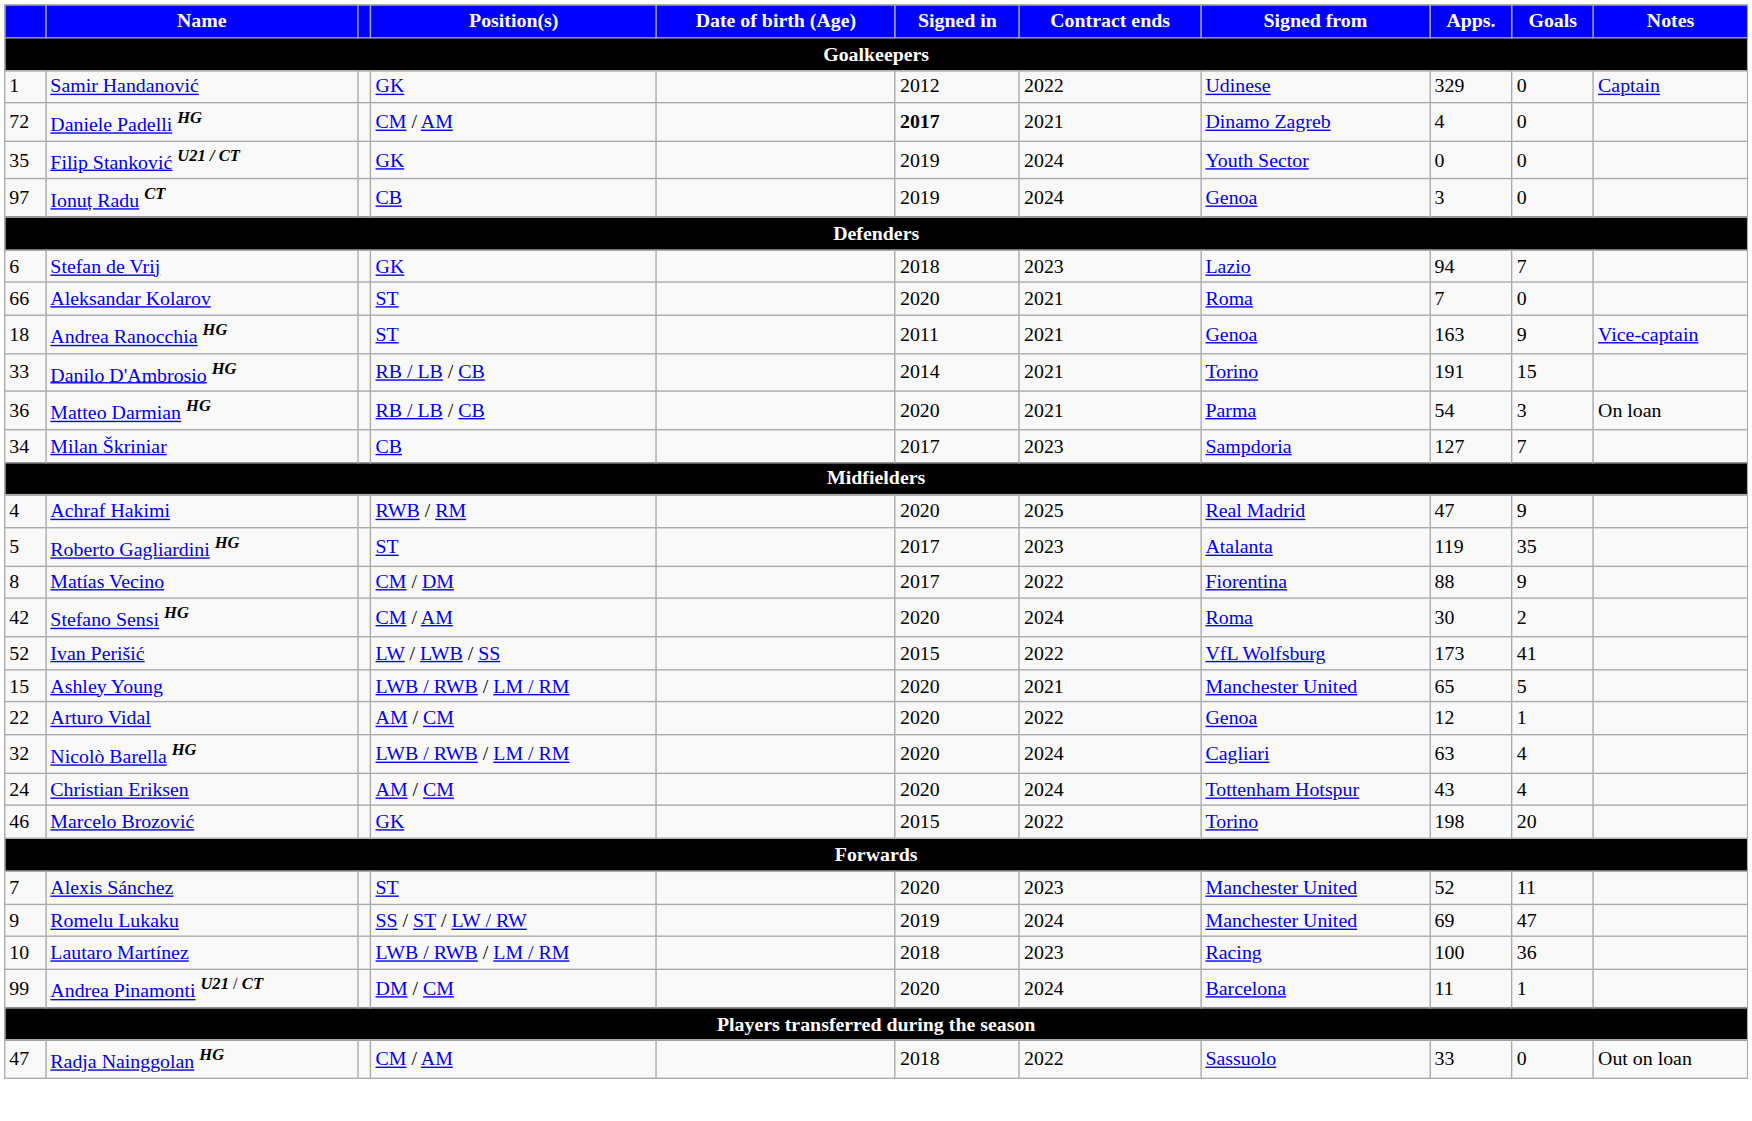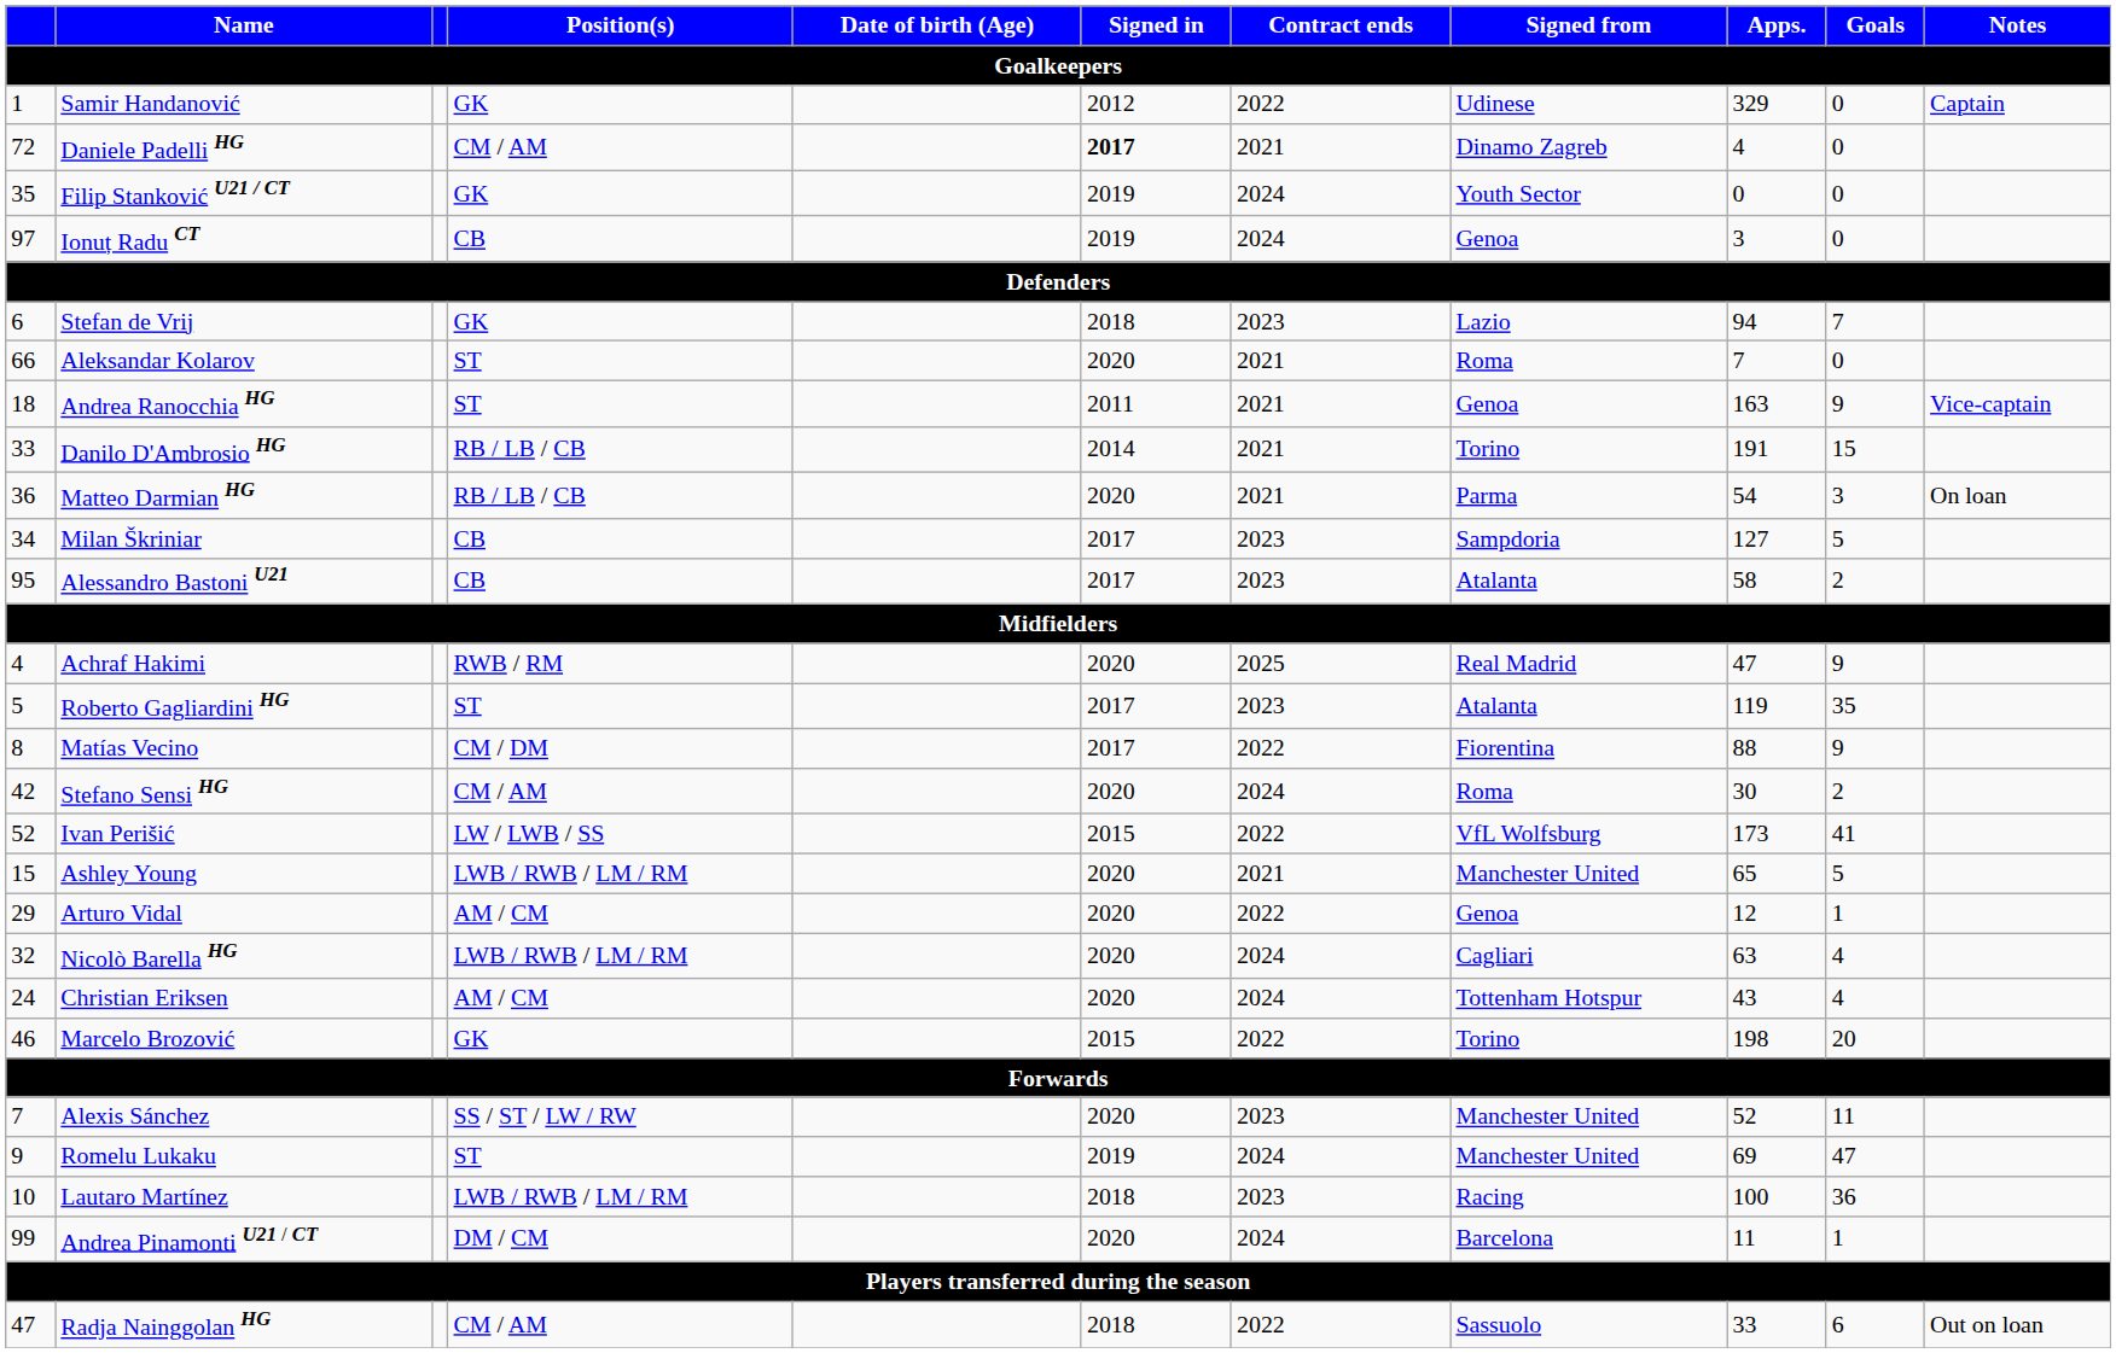 <table class="wikitable" style="text-align:left; font-size:90%; width:100%">
 <tr>
 <th style="background:#0000FF; color:white; text-align:center;"></th>
 <th style="background:#0000FF; color:white; text-align:center;">Name</th>
 <th style="background:#0000FF; color:white; text-align:center;"></th>
 <th style="background:#0000FF; color:white; text-align:center;">Position(s)</th>
 <th style="background:#0000FF; color:white; text-align:center;">Date of birth (Age)</th>
 <th style="background:#0000FF; color:white; text-align:center;">Signed in</th>
 <th style="background:#0000FF; color:white; text-align:center;">Contract ends</th>
 <th style="background:#0000FF; color:white; text-align:center;">Signed from</th>
 <th style="background:#0000FF; color:white; text-align:center;">Apps.</th>
 <th style="background:#0000FF; color:white; text-align:center;">Goals</th>
 <th style="background:#0000FF; color:white; text-align:center;">Notes</th>
 </tr>
 <tr>
 <th colspan="11" style="background:#000000; color:white; text-align:center">Goalkeepers</th>
 </tr>
 <tr>
 <td>1</td>
 <td><a href='#'>Samir Handanović</a></td>
 <td></td>
 <td><a href='#'>GK</a></td>
 <td></td>
 <td>2012</td>
 <td>2022</td>
 <td> <a href='#'>Udinese</a></td>
 <td>329</td>
 <td>0</td>
 <td><a href='#'>Captain</a></td>
 </tr>
 <tr>
 <td>72</td>
 <td><a href='#'>Daniele Padelli</a> <sup><strong><em>HG</em></strong></sup></td>
 <td></td>
 <td><a href='#'>CM</a> / <a href='#'>AM</a></td>
 <td></td>
 <td><strong>2017</strong></td>
 <td>2021</td>
 <td> <a href='#'>Dinamo Zagreb</a></td>
 <td>4</td>
 <td>0</td>
 <td></td>
 </tr>
 <tr>
 <td>35</td>
 <td><a href='#'>Filip Stanković</a> <sup><strong><em>U21 / CT</em></strong></sup></td>
 <td></td>
 <td><a href='#'>GK</a></td>
 <td></td>
 <td>2019</td>
 <td>2024</td>
 <td> <a href='#'>Youth Sector</a></td>
 <td>0</td>
 <td>0</td>
 <td></td>
 </tr>
 <tr>
 <td>97</td>
 <td><a href='#'>Ionuț Radu</a> <sup><strong><em>CT</em></strong></sup></td>
 <td></td>
 <td><a href='#'>CB</a></td>
 <td></td>
 <td>2019</td>
 <td>2024</td>
 <td> <a href='#'>Genoa</a></td>
 <td>3</td>
 <td>0</td>
 <td></td>
 </tr>
 <tr>
 <th colspan="11" style="background:#000000; color:white; text-align:center">Defenders</th>
 </tr>
 <tr>
 <td>6</td>
 <td><a href='#'>Stefan de Vrij</a></td>
 <td></td>
 <td><a href='#'>GK</a></td>
 <td></td>
 <td>2018</td>
 <td>2023</td>
 <td> <a href='#'>Lazio</a></td>
 <td>94</td>
 <td>7</td>
 <td></td>
 </tr>
 <tr>
 <td>66</td>
 <td><a href='#'>Aleksandar Kolarov</a></td>
 <td></td>
 <td><a href='#'>ST</a></td>
 <td></td>
 <td>2020</td>
 <td>2021</td>
 <td> <a href='#'>Roma</a></td>
 <td>7</td>
 <td>0</td>
 <td></td>
 </tr>
 <tr>
 <td>18</td>
 <td><a href='#'>Andrea Ranocchia</a> <sup><strong><em>HG</em></strong></sup></td>
 <td></td>
 <td><a href='#'>ST</a></td>
 <td></td>
 <td>2011</td>
 <td>2021</td>
 <td> <a href='#'>Genoa</a></td>
 <td>163</td>
 <td>9</td>
 <td><a href='#'>Vice-captain</a></td>
 </tr>
 <tr>
 <td>33</td>
 <td><a href='#'>Danilo D'Ambrosio</a> <sup><strong><em>HG</em></strong></sup></td>
 <td></td>
 <td><a href='#'>RB / LB</a> / <a href='#'>CB</a></td>
 <td></td>
 <td>2014</td>
 <td>2021</td>
 <td> <a href='#'>Torino</a></td>
 <td>191</td>
 <td>15</td>
 <td></td>
 </tr>
 <tr>
 <td>36</td>
 <td><a href='#'>Matteo Darmian</a> <sup><strong><em>HG</em></strong></sup></td>
 <td></td>
 <td><a href='#'>RB / LB</a> / <a href='#'>CB</a></td>
 <td></td>
 <td>2020</td>
 <td>2021</td>
 <td> <a href='#'>Parma</a></td>
 <td>54</td>
 <td>3</td>
 <td>On loan</td>
 </tr>
 <tr>
 <td>34</td>
 <td><a href='#'>Milan Škriniar</a></td>
 <td></td>
 <td><a href='#'>CB</a></td>
 <td></td>
 <td>2017</td>
 <td>2023</td>
 <td> <a href='#'>Sampdoria</a></td>
 <td>127</td>
-<td>7</td>
+<td>5</td>
+<td></td>
+</tr>
+<tr>
+<td>95</td>
+<td><a href='#'>Alessandro Bastoni</a> <sup><strong><em>U21</em></strong></sup></td>
+<td></td>
+<td><a href='#'>CB</a></td>
+<td></td>
+<td>2017</td>
+<td>2023</td>
+<td> <a href='#'>Atalanta</a></td>
+<td>58</td>
+<td>2</td>
 <td></td>
 </tr>
 <tr>
 <th colspan="11" style="background:#000000; color:white; text-align:center">Midfielders</th>
 </tr>
 <tr>
 <td>4</td>
 <td><a href='#'>Achraf Hakimi</a></td>
 <td></td>
 <td><a href='#'>RWB</a> / <a href='#'>RM</a></td>
 <td></td>
 <td>2020</td>
 <td>2025</td>
 <td> <a href='#'>Real Madrid</a></td>
 <td>47</td>
 <td>9</td>
 <td></td>
 </tr>
 <tr>
 <td>5</td>
 <td><a href='#'>Roberto Gagliardini</a> <sup><strong><em>HG</em></strong></sup></td>
 <td></td>
 <td><a href='#'>ST</a></td>
 <td></td>
 <td>2017</td>
 <td>2023</td>
 <td> <a href='#'>Atalanta</a></td>
 <td>119</td>
 <td>35</td>
 <td></td>
 </tr>
 <tr>
 <td>8</td>
 <td><a href='#'>Matías Vecino</a></td>
 <td></td>
 <td><a href='#'>CM</a> / <a href='#'>DM</a></td>
 <td></td>
 <td>2017</td>
 <td>2022</td>
 <td> <a href='#'>Fiorentina</a></td>
 <td>88</td>
 <td>9</td>
 <td></td>
 </tr>
 <tr>
 <td>42</td>
 <td><a href='#'>Stefano Sensi</a> <sup><strong><em>HG</em></strong></sup></td>
 <td></td>
 <td><a href='#'>CM</a> / <a href='#'>AM</a></td>
 <td></td>
 <td>2020</td>
 <td>2024</td>
 <td> <a href='#'>Roma</a></td>
 <td>30</td>
 <td>2</td>
 <td></td>
 </tr>
 <tr>
 <td>52</td>
 <td><a href='#'>Ivan Perišić</a></td>
 <td></td>
 <td><a href='#'>LW</a> / <a href='#'>LWB</a> / <a href='#'>SS</a></td>
 <td></td>
 <td>2015</td>
 <td>2022</td>
 <td> <a href='#'>VfL Wolfsburg</a></td>
 <td>173</td>
 <td>41</td>
 <td></td>
 </tr>
 <tr>
 <td>15</td>
 <td><a href='#'>Ashley Young</a></td>
 <td></td>
 <td><a href='#'>LWB / RWB</a> / <a href='#'>LM / RM</a></td>
 <td></td>
 <td>2020</td>
 <td>2021</td>
 <td> <a href='#'>Manchester United</a></td>
 <td>65</td>
 <td>5</td>
 <td></td>
 </tr>
 <tr>
-<td>22</td>
+<td>29</td>
 <td><a href='#'>Arturo Vidal</a></td>
 <td></td>
 <td><a href='#'>AM</a> / <a href='#'>CM</a></td>
 <td></td>
 <td>2020</td>
 <td>2022</td>
 <td> <a href='#'>Genoa</a></td>
 <td>12</td>
 <td>1</td>
 <td></td>
 </tr>
 <tr>
 <td>32</td>
 <td><a href='#'>Nicolò Barella</a> <sup><strong><em>HG</em></strong></sup></td>
 <td></td>
 <td><a href='#'>LWB / RWB</a> / <a href='#'>LM / RM</a></td>
 <td></td>
 <td>2020</td>
 <td>2024</td>
 <td> <a href='#'>Cagliari</a></td>
 <td>63</td>
 <td>4</td>
 <td></td>
 </tr>
 <tr>
 <td>24</td>
 <td><a href='#'>Christian Eriksen</a></td>
 <td></td>
 <td><a href='#'>AM</a> / <a href='#'>CM</a></td>
 <td></td>
 <td>2020</td>
 <td>2024</td>
 <td> <a href='#'>Tottenham Hotspur</a></td>
 <td>43</td>
 <td>4</td>
 <td></td>
 </tr>
 <tr>
 <td>46</td>
 <td><a href='#'>Marcelo Brozović</a></td>
 <td></td>
 <td><a href='#'>GK</a></td>
 <td></td>
 <td>2015</td>
 <td>2022</td>
 <td> <a href='#'>Torino</a></td>
 <td>198</td>
 <td>20</td>
 <td></td>
 </tr>
 <tr>
 <th colspan="11" style="background:#000000; color:white; text-align:center">Forwards</th>
 </tr>
 <tr>
 <td>7</td>
 <td><a href='#'>Alexis Sánchez</a></td>
 <td></td>
-<td><a href='#'>ST</a></td>
+<td><a href='#'>SS</a> / <a href='#'>ST</a> / <a href='#'>LW / RW</a></td>
 <td></td>
 <td>2020</td>
 <td>2023</td>
 <td> <a href='#'>Manchester United</a></td>
 <td>52</td>
 <td>11</td>
 <td></td>
 </tr>
 <tr>
 <td>9</td>
 <td><a href='#'>Romelu Lukaku</a></td>
 <td></td>
-<td><a href='#'>SS</a> / <a href='#'>ST</a> / <a href='#'>LW / RW</a></td>
+<td><a href='#'>ST</a></td>
 <td></td>
 <td>2019</td>
 <td>2024</td>
 <td> <a href='#'>Manchester United</a></td>
 <td>69</td>
 <td>47</td>
 <td></td>
 </tr>
 <tr>
 <td>10</td>
 <td><a href='#'>Lautaro Martínez</a></td>
 <td></td>
 <td><a href='#'>LWB / RWB</a> / <a href='#'>LM / RM</a></td>
 <td></td>
 <td>2018</td>
 <td>2023</td>
 <td> <a href='#'>Racing</a></td>
 <td>100</td>
 <td>36</td>
 <td></td>
 </tr>
 <tr>
 <td>99</td>
 <td><a href='#'>Andrea Pinamonti</a> <sup><strong><em>U21</em></strong> / <strong><em>CT</em></strong></sup></td>
 <td></td>
 <td><a href='#'>DM</a> / <a href='#'>CM</a></td>
 <td></td>
 <td>2020</td>
 <td>2024</td>
 <td> <a href='#'>Barcelona</a></td>
 <td>11</td>
 <td>1</td>
 <td></td>
 </tr>
 <tr>
 <th colspan="11" style="background:#000000; color:white; text-align:center">Players transferred during the season</th>
 </tr>
 <tr>
 <td>47</td>
 <td><a href='#'>Radja Nainggolan</a> <sup><strong><em>HG</em></strong></sup></td>
 <td></td>
 <td><a href='#'>CM</a> / <a href='#'>AM</a></td>
 <td></td>
 <td>2018</td>
 <td>2022</td>
 <td> <a href='#'>Sassuolo</a></td>
 <td>33</td>
-<td>0</td>
+<td>6</td>
 <td>Out on loan</td>
 </tr>
 </table>
